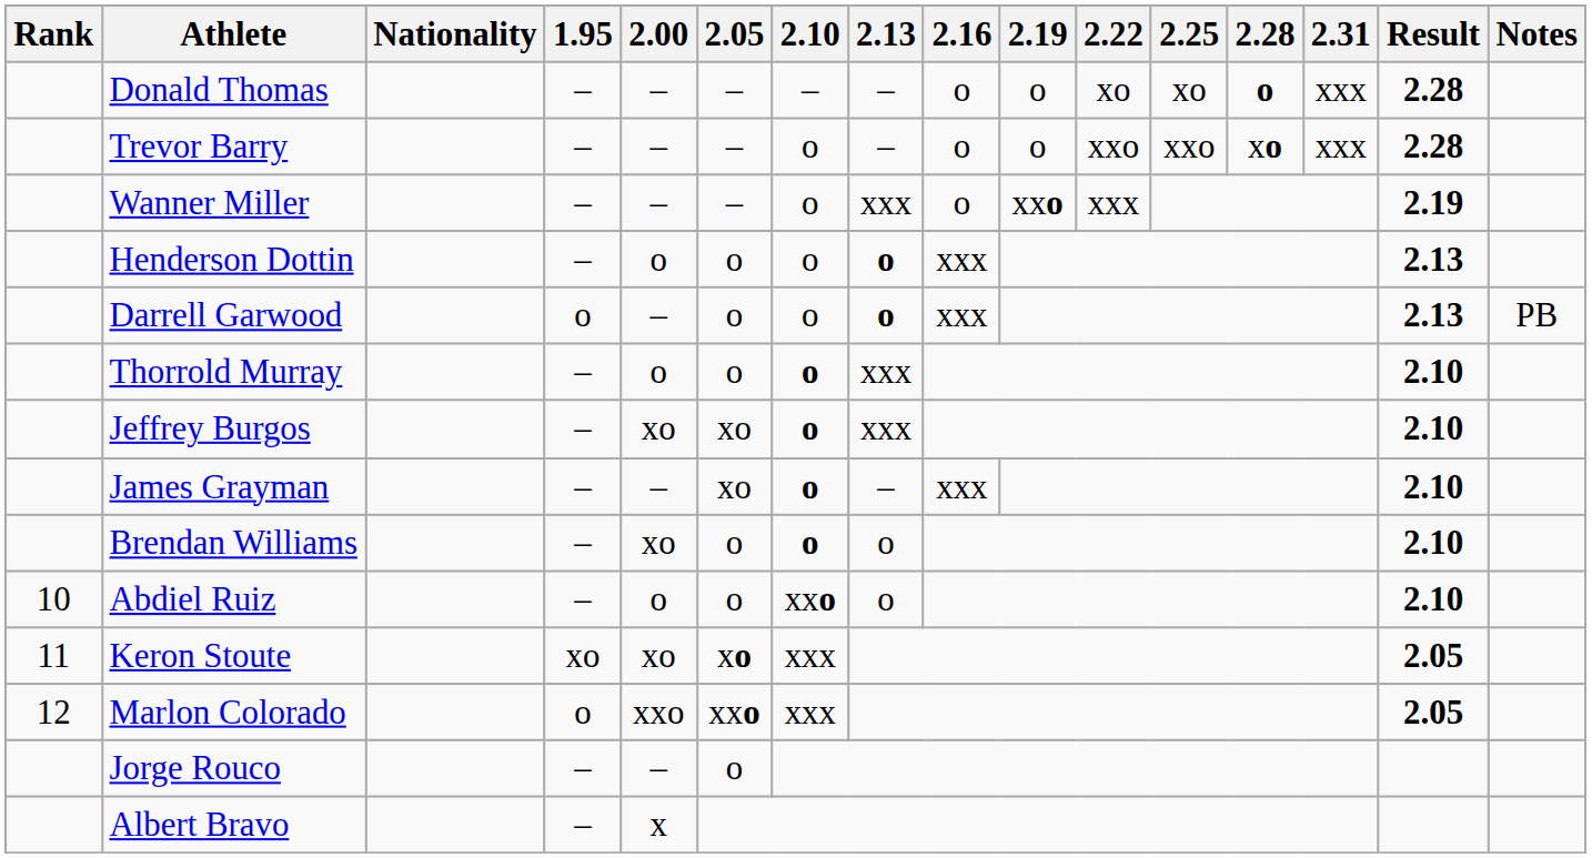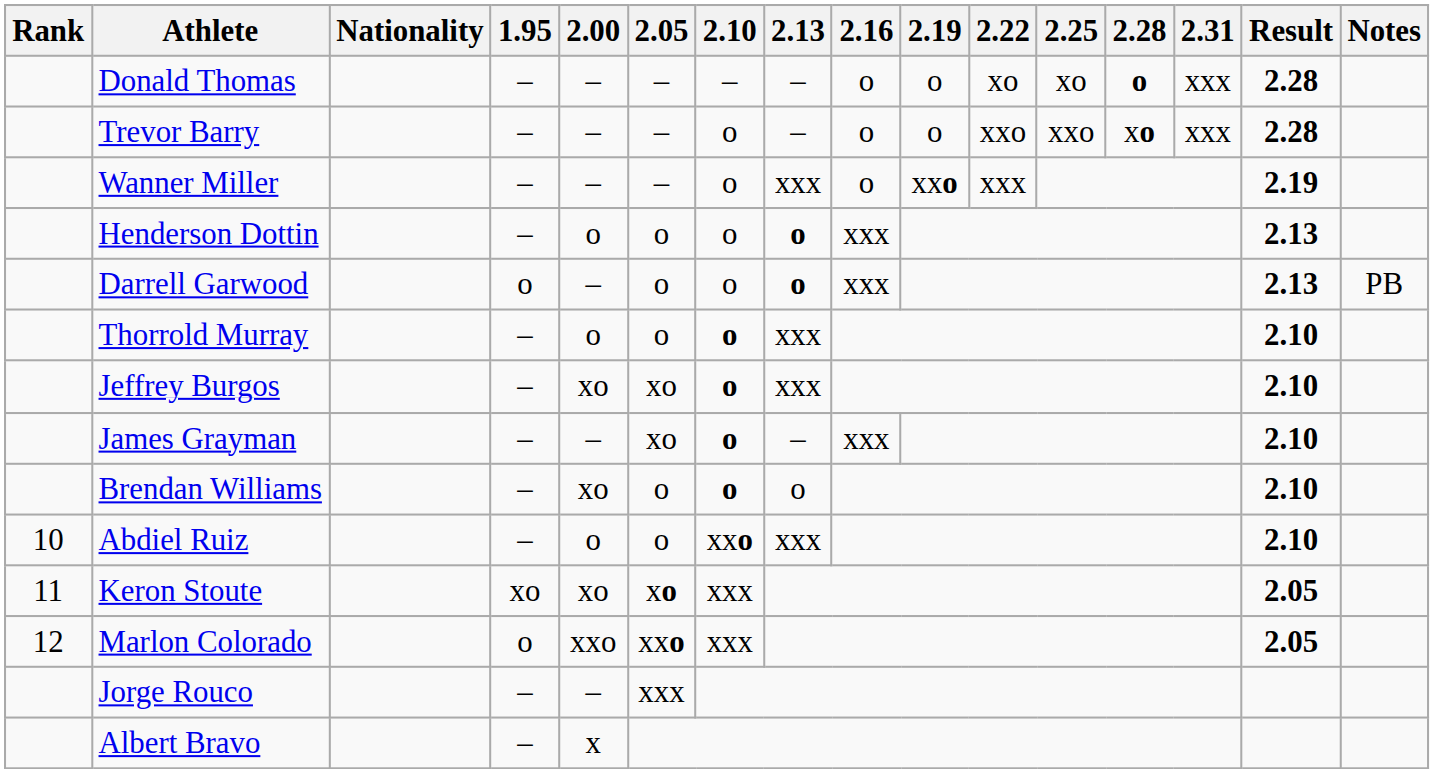 <table class="wikitable sortable"  style="text-align:center; font-size:95%">
 <tr>
 <th>Rank</th>
 <th>Athlete</th>
 <th>Nationality</th>
 <th>1.95</th>
 <th>2.00</th>
 <th>2.05</th>
 <th>2.10</th>
 <th>2.13</th>
 <th>2.16</th>
 <th>2.19</th>
 <th>2.22</th>
 <th>2.25</th>
 <th>2.28</th>
 <th>2.31</th>
 <th>Result</th>
 <th>Notes</th>
 </tr>
 <tr>
 <td></td>
 <td align="left"><a href='#'>Donald Thomas</a></td>
 <td align=left></td>
 <td>–</td>
 <td>–</td>
 <td>–</td>
 <td>–</td>
 <td>–</td>
 <td>o</td>
 <td>o</td>
 <td>xo</td>
 <td>xo</td>
 <td><strong>o</strong></td>
 <td>xxx</td>
 <td><strong>2.28</strong></td>
 <td></td>
 </tr>
 <tr>
 <td></td>
 <td align="left"><a href='#'>Trevor Barry</a></td>
 <td align=left></td>
 <td>–</td>
 <td>–</td>
 <td>–</td>
 <td>o</td>
 <td>–</td>
 <td>o</td>
 <td>o</td>
 <td>xxo</td>
 <td>xxo</td>
 <td>x<strong>o</strong></td>
 <td>xxx</td>
 <td><strong>2.28</strong></td>
 <td></td>
 </tr>
 <tr>
 <td></td>
 <td align="left"><a href='#'>Wanner Miller</a></td>
 <td align=left></td>
 <td>–</td>
 <td>–</td>
 <td>–</td>
 <td>o</td>
 <td>xxx</td>
 <td>o</td>
 <td>xx<strong>o</strong></td>
 <td>xxx</td>
 <td colspan=3></td>
 <td><strong>2.19</strong></td>
 <td></td>
 </tr>
 <tr>
 <td></td>
 <td align="left"><a href='#'>Henderson Dottin</a></td>
 <td align=left></td>
 <td>–</td>
 <td>o</td>
 <td>o</td>
 <td>o</td>
 <td><strong>o</strong></td>
 <td>xxx</td>
 <td colspan=5></td>
 <td><strong>2.13</strong></td>
 <td></td>
 </tr>
 <tr>
 <td></td>
 <td align="left"><a href='#'>Darrell Garwood</a></td>
 <td align=left></td>
 <td>o</td>
 <td>–</td>
 <td>o</td>
 <td>o</td>
 <td><strong>o</strong></td>
 <td>xxx</td>
 <td colspan=5></td>
 <td><strong>2.13</strong></td>
 <td>PB</td>
 </tr>
 <tr>
 <td></td>
 <td align="left"><a href='#'>Thorrold Murray</a></td>
 <td align=left></td>
 <td>–</td>
 <td>o</td>
 <td>o</td>
 <td><strong>o</strong></td>
 <td>xxx</td>
 <td colspan=6></td>
 <td><strong>2.10</strong></td>
 <td></td>
 </tr>
 <tr>
 <td></td>
 <td align="left"><a href='#'>Jeffrey Burgos</a></td>
 <td align=left></td>
 <td>–</td>
 <td>xo</td>
 <td>xo</td>
 <td><strong>o</strong></td>
 <td>xxx</td>
 <td colspan=6></td>
 <td><strong>2.10</strong></td>
 <td></td>
 </tr>
 <tr>
 <td></td>
 <td align="left"><a href='#'>James Grayman</a></td>
 <td align=left></td>
 <td>–</td>
 <td>–</td>
 <td>xo</td>
 <td><strong>o</strong></td>
 <td>–</td>
 <td>xxx</td>
 <td colspan=5></td>
 <td><strong>2.10</strong></td>
 <td></td>
 </tr>
 <tr>
 <td></td>
 <td align="left"><a href='#'>Brendan Williams</a></td>
 <td align=left></td>
 <td>–</td>
 <td>xo</td>
 <td>o</td>
 <td><strong>o</strong></td>
 <td>o</td>
 <td colspan=6></td>
 <td><strong>2.10</strong></td>
 <td></td>
 </tr>
 <tr>
 <td>10</td>
 <td align="left"><a href='#'>Abdiel Ruiz</a></td>
 <td align=left></td>
 <td>–</td>
 <td>o</td>
 <td>o</td>
 <td>xx<strong>o</strong></td>
-<td>o</td>
+<td>xxx</td>
 <td colspan=6></td>
 <td><strong>2.10</strong></td>
 <td></td>
 </tr>
 <tr>
 <td>11</td>
 <td align="left"><a href='#'>Keron Stoute</a></td>
 <td align=left></td>
 <td>xo</td>
 <td>xo</td>
 <td>x<strong>o</strong></td>
 <td>xxx</td>
 <td colspan=7></td>
 <td><strong>2.05</strong></td>
 <td></td>
 </tr>
 <tr>
 <td>12</td>
 <td align="left"><a href='#'>Marlon Colorado</a></td>
 <td align=left></td>
 <td>o</td>
 <td>xxo</td>
 <td>xx<strong>o</strong></td>
 <td>xxx</td>
 <td colspan=7></td>
 <td><strong>2.05</strong></td>
 <td></td>
 </tr>
 <tr>
 <td></td>
 <td align="left"><a href='#'>Jorge Rouco</a></td>
 <td align=left></td>
 <td>–</td>
 <td>–</td>
-<td>o</td>
+<td>xxx</td>
 <td colspan=8></td>
 <td><strong></strong></td>
 <td></td>
 </tr>
 <tr>
 <td></td>
 <td align="left"><a href='#'>Albert Bravo</a></td>
 <td align=left></td>
 <td>–</td>
 <td>x</td>
 <td colspan=9></td>
 <td><strong></strong></td>
 <td></td>
 </tr>
 </table>
